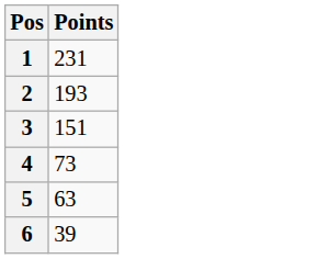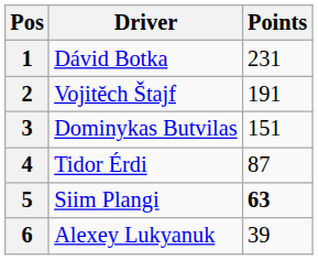 <table class="wikitable">
 <tr>
 <th>Pos</th>
+<th>Driver</th>
 <th>Points</th>
 </tr>
 <tr>
 <th>1</th>
+<td> <a href='#'>Dávid Botka</a></td>
 <td>231</td>
 </tr>
 <tr>
 <th>2</th>
-<td>193</td>
+<td> <a href='#'>Vojitěch Štajf</a></td>
+<td>191</td>
 </tr>
 <tr>
 <th>3</th>
+<td> <a href='#'>Dominykas Butvilas</a></td>
 <td>151</td>
 </tr>
 <tr>
 <th>4</th>
-<td>73</td>
+<td> <a href='#'>Tidor Érdi</a></td>
+<td>87</td>
 </tr>
 <tr>
 <th>5</th>
-<td>63</td>
+<td> <a href='#'>Siim Plangi</a></td>
+<td><strong>63</strong></td>
 </tr>
 <tr>
 <th>6</th>
+<td> <a href='#'>Alexey Lukyanuk</a></td>
 <td>39</td>
 </tr>
 </table>
